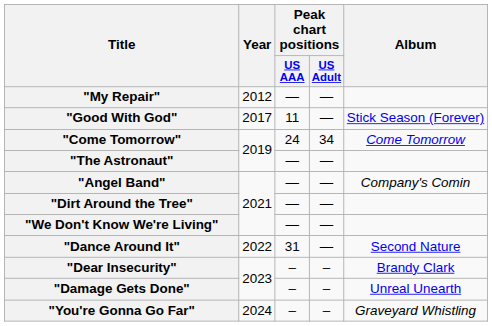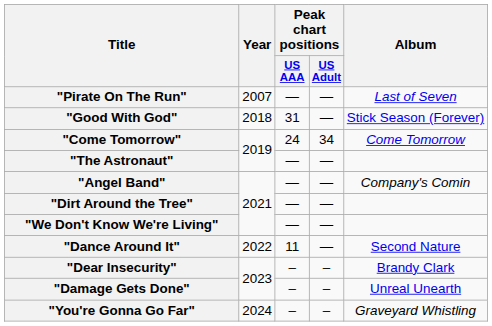 <table class="wikitable plainrowheaders" style="text-align:center;" border="1">
 <tr>
 <th scope="col" rowspan="2" style="width:17em;">Title</th>
 <th scope="col" rowspan="2">Year</th>
 <th scope="col" colspan="2">Peak chart positions</th>
 <th scope="col" rowspan="2">Album</th>
 </tr>
 <tr>
 <th scope="col" style="width:2.5em;font-size:85%;"><a href='#'>US<br>AAA</a><br></th>
 <th scope="col" style="width:2.5em;font-size:85%;"><a href='#'>US<br>Adult</a><br></th>
 </tr>
 <tr>
-<th scope="row">"My Repair" <br></th>
-<td>2012</td>
+<th scope="row">"Pirate On The Run" <br></th>
+<td>2007</td>
 <td>—</td>
 <td>—</td>
-<td></td>
+<td><em><a href='#'>Last of Seven</a></em></td>
 </tr>
 <tr>
 <th scope="row">"Good With God" <br></th>
-<td>2017</td>
-<td>11</td>
+<td>2018</td>
+<td>31</td>
 <td>—</td>
 <td></em><a href='#'>Stick Season (Forever)</a><em></td>
 </tr>
 <tr>
 <th scope="row">"Come Tomorrow" <br></th>
 <td rowspan="2">2019</td>
 <td>24</td>
 <td>34</td>
 <td><em><a href='#'>Come Tomorrow</a></em></td>
 </tr>
 <tr>
 <th scope="row">"The Astronaut" <br></th>
 <td>—</td>
 <td>—</td>
 <td></td>
 </tr>
 <tr>
 <th scope="row">"Angel Band" <br></th>
 <td rowspan="3">2021</td>
 <td>—</td>
 <td>—</td>
 <td><em>Company's Comin<strong></td>
 </tr>
 <tr>
 <th scope="row">"Dirt Around the Tree" <br></th>
 <td>—</td>
 <td>—</td>
 <td></td>
 </tr>
 <tr>
 <th scope="row">"We Don't Know We're Living" <br></th>
 <td>—</td>
 <td>—</td>
 <td></td>
 </tr>
 <tr>
 <th scope="row">"Dance Around It" <br></th>
 <td>2022</td>
-<td>31</td>
+<td>11</td>
 <td>—</td>
 <td></em><a href='#'>Second Nature</a><em></td>
 </tr>
 <tr>
 <th scope="row">"Dear Insecurity"<br></th>
 <td rowspan = 2>2023</td>
 <td>–</td>
 <td>–</td>
 <td></em><a href='#'>Brandy Clark</a><em></td>
 </tr>
 <tr>
 <th scope="row">"Damage Gets Done" <br></th>
 <td>–</td>
 <td>–</td>
 <td></em><a href='#'>Unreal Unearth</a><em></td>
 </tr>
 <tr>
 <th scope="row">"You're Gonna Go Far" <br></th>
 <td>2024</td>
 <td>–</td>
 <td>–</td>
 <td><em>Graveyard Whistling</em></td>
 </tr>
 </table>
